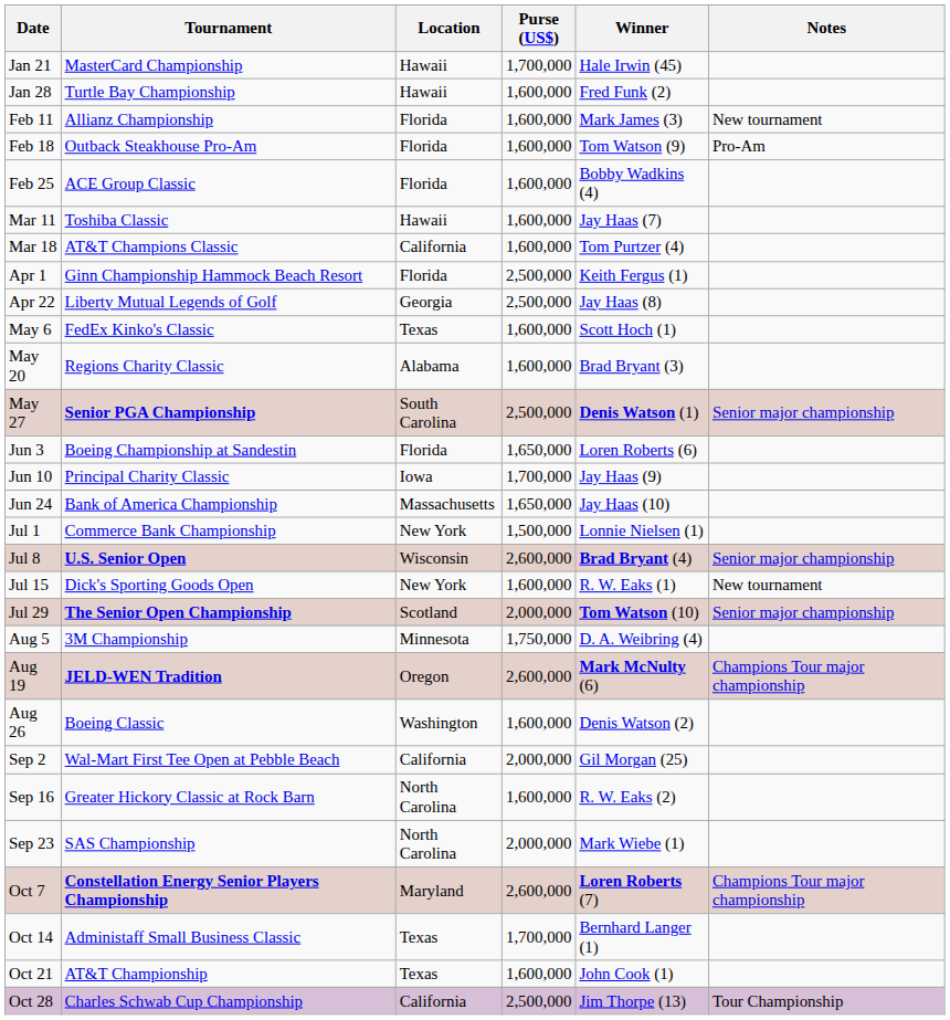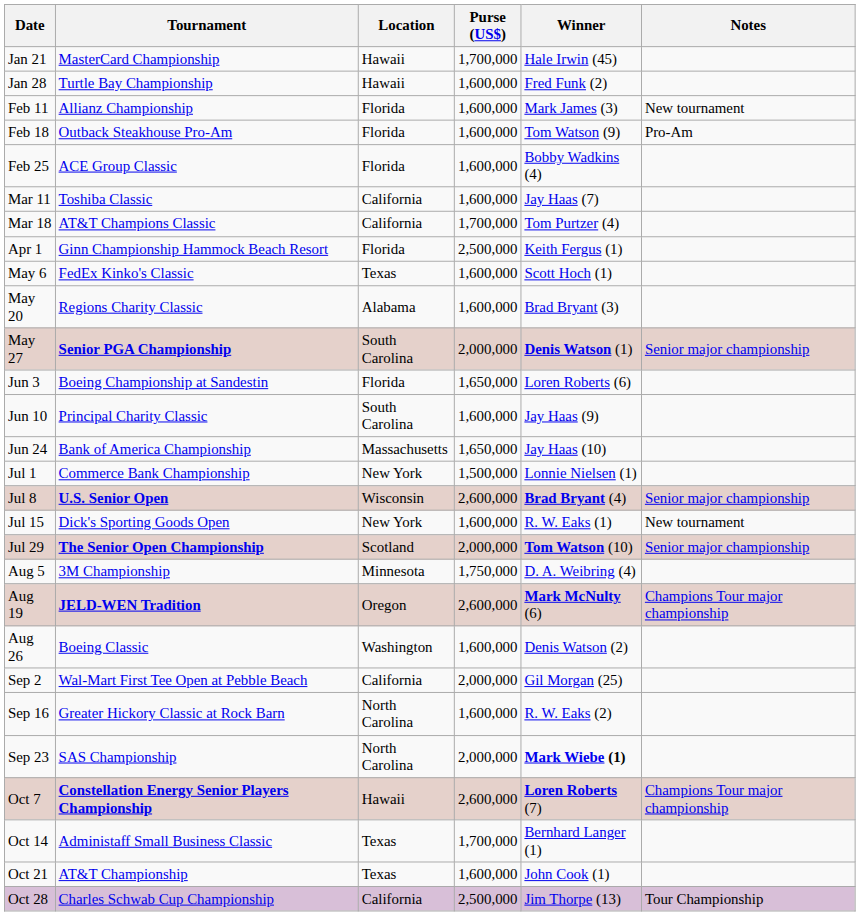 <table class="wikitable" style="font-size:95%">
 <tr>
 <th>Date</th>
 <th>Tournament</th>
 <th>Location</th>
 <th>Purse<br>(<a href='#'>US$</a>)</th>
 <th>Winner</th>
 <th>Notes</th>
 </tr>
 <tr>
 <td>Jan 21</td>
 <td><a href='#'>MasterCard Championship</a></td>
 <td>Hawaii</td>
 <td align=right>1,700,000</td>
 <td> <a href='#'>Hale Irwin</a> (45)</td>
 <td></td>
 </tr>
 <tr>
 <td>Jan 28</td>
 <td><a href='#'>Turtle Bay Championship</a></td>
 <td>Hawaii</td>
 <td align=right>1,600,000</td>
 <td> <a href='#'>Fred Funk</a> (2)</td>
 <td></td>
 </tr>
 <tr>
 <td>Feb 11</td>
 <td><a href='#'>Allianz Championship</a></td>
 <td>Florida</td>
 <td align=right>1,600,000</td>
 <td> <a href='#'>Mark James</a> (3)</td>
 <td>New tournament</td>
 </tr>
 <tr>
 <td>Feb 18</td>
 <td><a href='#'>Outback Steakhouse Pro-Am</a></td>
 <td>Florida</td>
 <td align=right>1,600,000</td>
 <td> <a href='#'>Tom Watson</a> (9)</td>
 <td>Pro-Am</td>
 </tr>
 <tr>
 <td>Feb 25</td>
 <td><a href='#'>ACE Group Classic</a></td>
 <td>Florida</td>
 <td align=right>1,600,000</td>
 <td> <a href='#'>Bobby Wadkins</a> (4)</td>
 <td></td>
 </tr>
 <tr>
 <td>Mar 11</td>
 <td><a href='#'>Toshiba Classic</a></td>
-<td>Hawaii</td>
+<td>California</td>
 <td align=right>1,600,000</td>
 <td> <a href='#'>Jay Haas</a> (7)</td>
 <td></td>
 </tr>
 <tr>
 <td>Mar 18</td>
 <td><a href='#'>AT&T Champions Classic</a></td>
 <td>California</td>
-<td align=right>1,600,000</td>
+<td align=right>1,700,000</td>
 <td> <a href='#'>Tom Purtzer</a> (4)</td>
 <td></td>
 </tr>
 <tr>
 <td>Apr 1</td>
 <td><a href='#'>Ginn Championship Hammock Beach Resort</a></td>
 <td>Florida</td>
 <td align=right>2,500,000</td>
 <td> <a href='#'>Keith Fergus</a> (1)</td>
-<td></td>
-</tr>
-<tr>
-<td>Apr 22</td>
-<td><a href='#'>Liberty Mutual Legends of Golf</a></td>
-<td>Georgia</td>
-<td align=right>2,500,000</td>
-<td> <a href='#'>Jay Haas</a> (8)</td>
 <td></td>
 </tr>
 <tr>
 <td>May 6</td>
 <td><a href='#'>FedEx Kinko's Classic</a></td>
 <td>Texas</td>
 <td align=right>1,600,000</td>
 <td> <a href='#'>Scott Hoch</a> (1)</td>
 <td></td>
 </tr>
 <tr>
 <td>May 20</td>
 <td><a href='#'>Regions Charity Classic</a></td>
 <td>Alabama</td>
 <td align=right>1,600,000</td>
 <td> <a href='#'>Brad Bryant</a> (3)</td>
 <td></td>
 </tr>
 <tr style="background:#e5d1cb;">
 <td>May 27</td>
 <td><strong><a href='#'>Senior PGA Championship</a></strong></td>
 <td>South Carolina</td>
-<td align=right>2,500,000</td>
+<td align=right>2,000,000</td>
 <td> <strong><a href='#'>Denis Watson</a></strong> (1)</td>
 <td><a href='#'>Senior major championship</a></td>
 </tr>
 <tr>
 <td>Jun 3</td>
 <td><a href='#'>Boeing Championship at Sandestin</a></td>
 <td>Florida</td>
 <td align=right>1,650,000</td>
 <td> <a href='#'>Loren Roberts</a> (6)</td>
 <td></td>
 </tr>
 <tr>
 <td>Jun 10</td>
 <td><a href='#'>Principal Charity Classic</a></td>
-<td>Iowa</td>
-<td align=right>1,700,000</td>
+<td>South Carolina</td>
+<td align=right>1,600,000</td>
 <td> <a href='#'>Jay Haas</a> (9)</td>
 <td></td>
 </tr>
 <tr>
 <td>Jun 24</td>
 <td><a href='#'>Bank of America Championship</a></td>
 <td>Massachusetts</td>
 <td align=right>1,650,000</td>
 <td> <a href='#'>Jay Haas</a> (10)</td>
 <td></td>
 </tr>
 <tr>
 <td>Jul 1</td>
 <td><a href='#'>Commerce Bank Championship</a></td>
 <td>New York</td>
 <td align=right>1,500,000</td>
 <td> <a href='#'>Lonnie Nielsen</a> (1)</td>
 <td></td>
 </tr>
 <tr style="background:#e5d1cb;">
 <td>Jul 8</td>
 <td><strong><a href='#'>U.S. Senior Open</a></strong></td>
 <td>Wisconsin</td>
 <td align=right>2,600,000</td>
 <td> <strong><a href='#'>Brad Bryant</a></strong> (4)</td>
 <td><a href='#'>Senior major championship</a></td>
 </tr>
 <tr>
 <td>Jul 15</td>
 <td><a href='#'>Dick's Sporting Goods Open</a></td>
 <td>New York</td>
 <td align=right>1,600,000</td>
 <td> <a href='#'>R. W. Eaks</a> (1)</td>
 <td>New tournament</td>
 </tr>
 <tr style="background:#e5d1cb;">
 <td>Jul 29</td>
 <td><strong><a href='#'>The Senior Open Championship</a></strong></td>
 <td>Scotland</td>
 <td align=right>2,000,000</td>
 <td> <strong><a href='#'>Tom Watson</a></strong> (10)</td>
 <td><a href='#'>Senior major championship</a></td>
 </tr>
 <tr>
 <td>Aug 5</td>
 <td><a href='#'>3M Championship</a></td>
 <td>Minnesota</td>
 <td align=right>1,750,000</td>
 <td> <a href='#'>D. A. Weibring</a> (4)</td>
 <td></td>
 </tr>
 <tr style="background:#e5d1cb;">
 <td>Aug 19</td>
 <td><strong><a href='#'>JELD-WEN Tradition</a></strong></td>
 <td>Oregon</td>
 <td align=right>2,600,000</td>
 <td> <strong><a href='#'>Mark McNulty</a></strong> (6)</td>
 <td><a href='#'>Champions Tour major championship</a></td>
 </tr>
 <tr>
 <td>Aug 26</td>
 <td><a href='#'>Boeing Classic</a></td>
 <td>Washington</td>
 <td align=right>1,600,000</td>
 <td> <a href='#'>Denis Watson</a> (2)</td>
 <td></td>
 </tr>
 <tr>
 <td>Sep 2</td>
 <td><a href='#'>Wal-Mart First Tee Open at Pebble Beach</a></td>
 <td>California</td>
 <td align=right>2,000,000</td>
 <td> <a href='#'>Gil Morgan</a> (25)</td>
 <td></td>
 </tr>
 <tr>
 <td>Sep 16</td>
 <td><a href='#'>Greater Hickory Classic at Rock Barn</a></td>
 <td>North Carolina</td>
 <td align=right>1,600,000</td>
 <td> <a href='#'>R. W. Eaks</a> (2)</td>
 <td></td>
 </tr>
 <tr>
 <td>Sep 23</td>
 <td><a href='#'>SAS Championship</a></td>
 <td>North Carolina</td>
 <td align=right>2,000,000</td>
-<td> <a href='#'>Mark Wiebe</a> (1)</td>
+<td><strong> <a href='#'>Mark Wiebe</a> (1)</strong></td>
 <td></td>
 </tr>
 <tr style="background:#e5d1cb;">
 <td>Oct 7</td>
 <td><strong><a href='#'>Constellation Energy Senior Players Championship</a></strong></td>
-<td>Maryland</td>
+<td>Hawaii</td>
 <td align=right>2,600,000</td>
 <td> <strong><a href='#'>Loren Roberts</a></strong> (7)</td>
 <td><a href='#'>Champions Tour major championship</a></td>
 </tr>
 <tr>
 <td>Oct 14</td>
 <td><a href='#'>Administaff Small Business Classic</a></td>
 <td>Texas</td>
 <td align=right>1,700,000</td>
 <td> <a href='#'>Bernhard Langer</a> (1)</td>
 <td></td>
 </tr>
 <tr>
 <td>Oct 21</td>
 <td><a href='#'>AT&T Championship</a></td>
 <td>Texas</td>
 <td align=right>1,600,000</td>
 <td> <a href='#'>John Cook</a> (1)</td>
 <td></td>
 </tr>
 <tr style="background:thistle;">
 <td>Oct 28</td>
 <td><a href='#'>Charles Schwab Cup Championship</a></td>
 <td>California</td>
 <td align=right>2,500,000</td>
 <td> <a href='#'>Jim Thorpe</a> (13)</td>
 <td>Tour Championship</td>
 </tr>
 </table>
